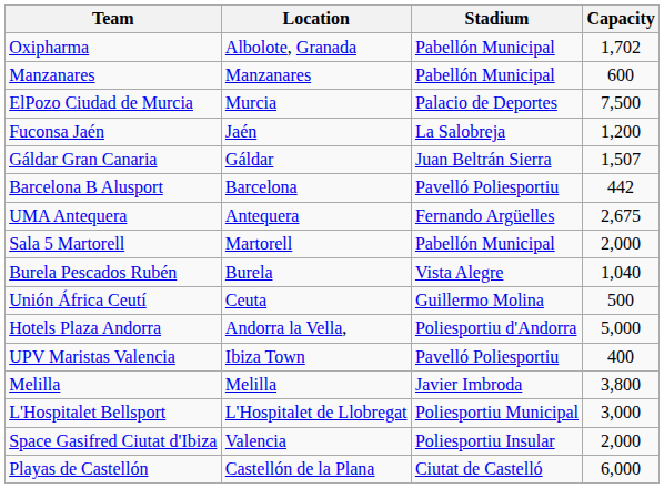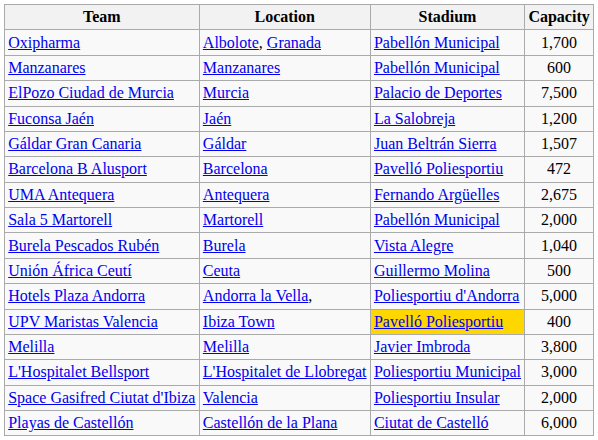 <table class="wikitable sortable">
 <tr>
 <th>Team</th>
 <th>Location</th>
 <th>Stadium</th>
 <th>Capacity</th>
 </tr>
 <tr>
 <td><a href='#'>Oxipharma</a></td>
 <td><a href='#'>Albolote</a>, <a href='#'>Granada</a></td>
 <td><a href='#'>Pabellón Municipal</a></td>
-<td align="center">1,702</td>
+<td align="center">1,700</td>
 </tr>
 <tr>
 <td><a href='#'>Manzanares</a></td>
 <td><a href='#'>Manzanares</a></td>
 <td><a href='#'>Pabellón Municipal</a></td>
 <td align="center">600</td>
 </tr>
 <tr>
 <td><a href='#'>ElPozo Ciudad de Murcia</a></td>
 <td><a href='#'>Murcia</a></td>
 <td><a href='#'>Palacio de Deportes</a></td>
 <td align="center">7,500</td>
 </tr>
 <tr>
 <td><a href='#'>Fuconsa Jaén</a></td>
 <td><a href='#'>Jaén</a></td>
 <td><a href='#'>La Salobreja</a></td>
 <td align="center">1,200</td>
 </tr>
 <tr>
 <td><a href='#'>Gáldar Gran Canaria</a></td>
 <td><a href='#'>Gáldar</a></td>
 <td><a href='#'>Juan Beltrán Sierra</a></td>
 <td align="center">1,507</td>
 </tr>
 <tr>
 <td><a href='#'>Barcelona B Alusport</a></td>
 <td><a href='#'>Barcelona</a></td>
 <td><a href='#'>Pavelló Poliesportiu</a></td>
-<td align="center">442</td>
+<td align="center">472</td>
 </tr>
 <tr>
 <td><a href='#'>UMA Antequera</a></td>
 <td><a href='#'>Antequera</a></td>
 <td><a href='#'>Fernando Argüelles</a></td>
 <td align="center">2,675</td>
 </tr>
 <tr>
 <td><a href='#'>Sala 5 Martorell</a></td>
 <td><a href='#'>Martorell</a></td>
 <td><a href='#'>Pabellón Municipal</a></td>
 <td align="center">2,000</td>
 </tr>
 <tr>
 <td><a href='#'>Burela Pescados Rubén</a></td>
 <td><a href='#'>Burela</a></td>
 <td><a href='#'>Vista Alegre</a></td>
 <td align="center">1,040</td>
 </tr>
 <tr>
 <td><a href='#'>Unión África Ceutí</a></td>
 <td><a href='#'>Ceuta</a></td>
 <td><a href='#'>Guillermo Molina</a></td>
 <td align="center">500</td>
 </tr>
 <tr>
 <td><a href='#'>Hotels Plaza Andorra</a></td>
 <td><a href='#'>Andorra la Vella</a>, </td>
 <td><a href='#'>Poliesportiu d'Andorra</a></td>
 <td align="center">5,000</td>
 </tr>
 <tr>
 <td><a href='#'>UPV Maristas Valencia</a></td>
 <td><a href='#'>Ibiza Town</a></td>
-<td><a href='#'>Pavelló Poliesportiu</a></td>
+<td style="background: gold;"><a href='#'>Pavelló Poliesportiu</a></td>
 <td align="center">400</td>
 </tr>
 <tr>
 <td><a href='#'>Melilla</a></td>
 <td><a href='#'>Melilla</a></td>
 <td><a href='#'>Javier Imbroda</a></td>
 <td align="center">3,800</td>
 </tr>
 <tr>
 <td><a href='#'>L'Hospitalet Bellsport</a></td>
 <td><a href='#'>L'Hospitalet de Llobregat</a></td>
 <td><a href='#'>Poliesportiu Municipal</a></td>
 <td align="center">3,000</td>
 </tr>
 <tr>
 <td><a href='#'>Space Gasifred Ciutat d'Ibiza</a></td>
 <td><a href='#'>Valencia</a></td>
 <td><a href='#'>Poliesportiu Insular</a></td>
 <td align="center">2,000</td>
 </tr>
 <tr>
 <td><a href='#'>Playas de Castellón</a></td>
 <td><a href='#'>Castellón de la Plana</a></td>
 <td><a href='#'>Ciutat de Castelló</a></td>
 <td align="center">6,000</td>
 </tr>
 </table>
